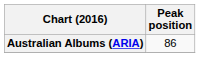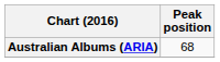 <table class="wikitable sortable plainrowheaders" style="text-align:center">
 <tr>
 <th scope="col">Chart (2016)</th>
 <th scope="col">Peak<br> position</th>
 </tr>
 <tr>
 <th scope="row">Australian Albums (<a href='#'>ARIA</a>)</th>
-<td>86</td>
+<td>68</td>
 </tr>
 <tr>
 </tr>
 <tr>
 </tr>
 <tr>
 </tr>
 <tr>
 </tr>
 <tr>
 </tr>
 <tr>
 </tr>
 <tr>
 </tr>
 <tr>
 </tr>
 </table>
